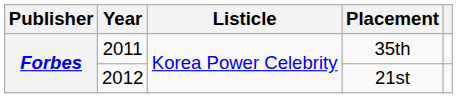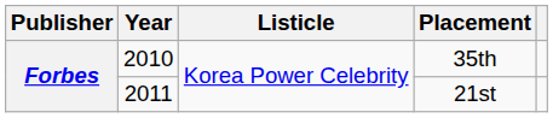 <table class="wikitable plainrowheaders sortable" style="margin-right: 0;">
 <tr>
 <th scope="col">Publisher</th>
 <th scope="col">Year</th>
 <th scope="col">Listicle</th>
 <th scope="col">Placement</th>
 <th scope="col" class="unsortable"></th>
 </tr>
 <tr>
 <th scope="row" rowspan="2"><em><a href='#'>Forbes</a></em></th>
-<td style="text-align:center">2011</td>
+<td style="text-align:center">2010</td>
 <td rowspan="2"><a href='#'>Korea Power Celebrity</a></td>
 <td style="text-align:center;">35th</td>
 <td style="text-align:center;"></td>
 </tr>
 <tr>
-<td style="text-align:center">2012</td>
+<td style="text-align:center">2011</td>
 <td style="text-align:center;">21st</td>
 <td style="text-align:center;"></td>
 </tr>
 </table>
